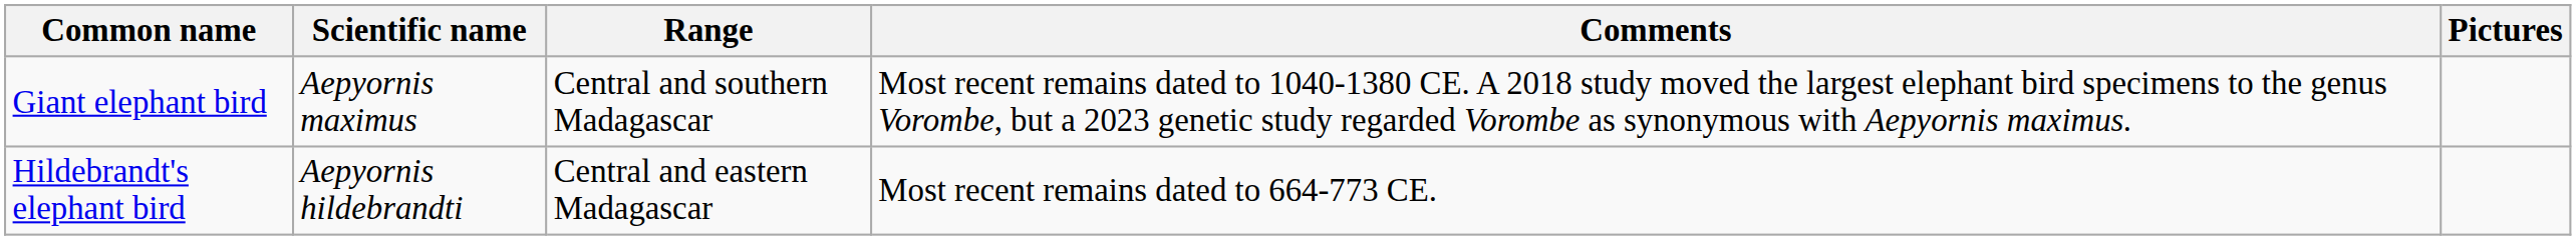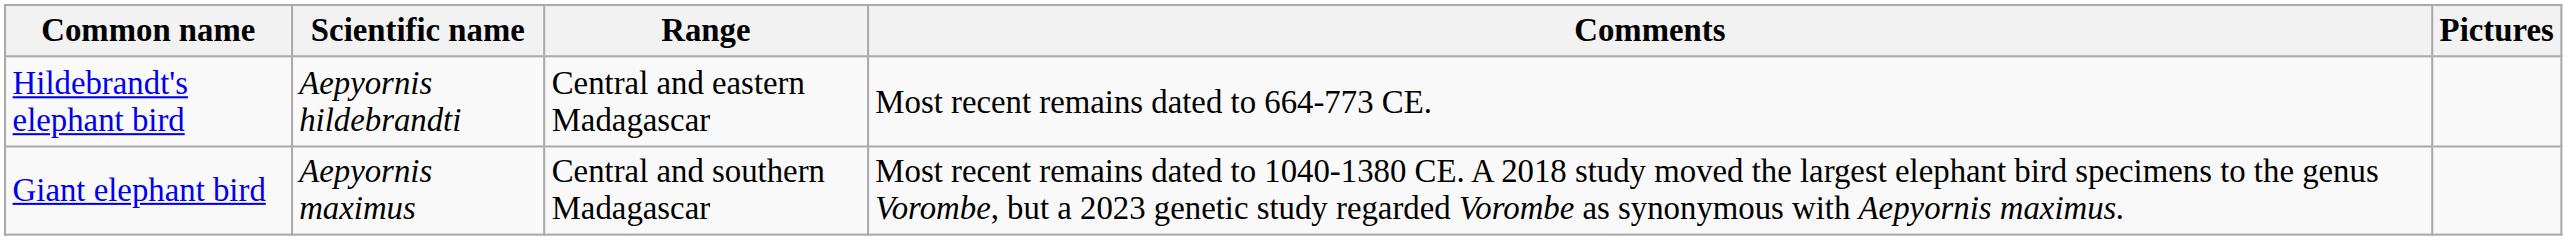 <table class="wikitable sortable">
 <tr>
 <th>Common name</th>
 <th>Scientific name</th>
 <th>Range</th>
 <th class="unsortable">Comments</th>
 <th class="unsortable">Pictures</th>
 </tr>
 <tr>
+<td><a href='#'>Hildebrandt's elephant bird</a></td>
+<td><em>Aepyornis hildebrandti</em></td>
+<td>Central and eastern Madagascar</td>
+<td>Most recent remains dated to 664-773 CE.</td>
+<td></td>
+</tr>
+<tr>
 <td><a href='#'>Giant elephant bird</a></td>
 <td><em>Aepyornis maximus</em></td>
 <td>Central and southern Madagascar</td>
 <td>Most recent remains dated to 1040-1380 CE. A 2018 study moved the largest elephant bird specimens to the genus <em>Vorombe</em>, but a 2023 genetic study regarded <em>Vorombe</em> as synonymous with <em>Aepyornis maximus.</em></td>
 <td></td>
 </tr>
-<tr>
-<td><a href='#'>Hildebrandt's elephant bird</a></td>
-<td><em>Aepyornis hildebrandti</em></td>
-<td>Central and eastern Madagascar</td>
-<td>Most recent remains dated to 664-773 CE.</td>
-<td></td>
-</tr>
 </table>
